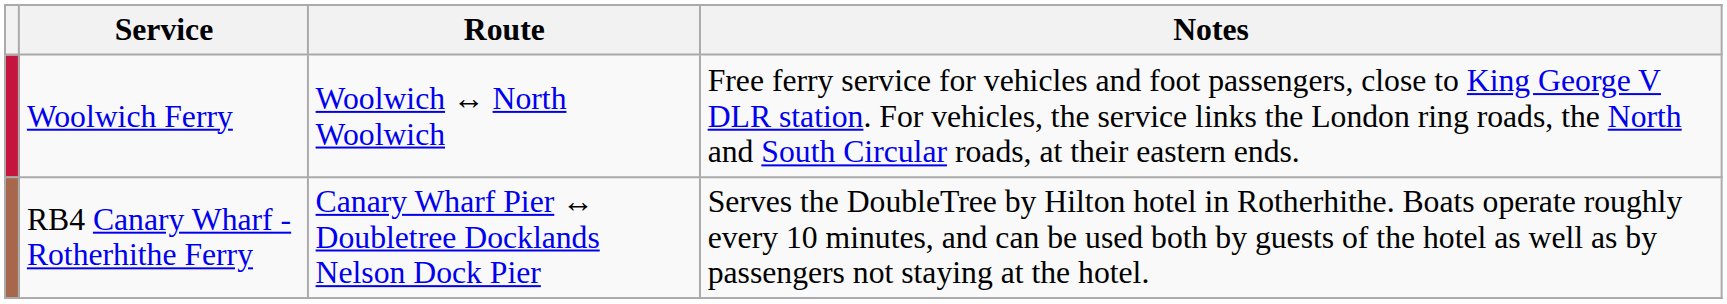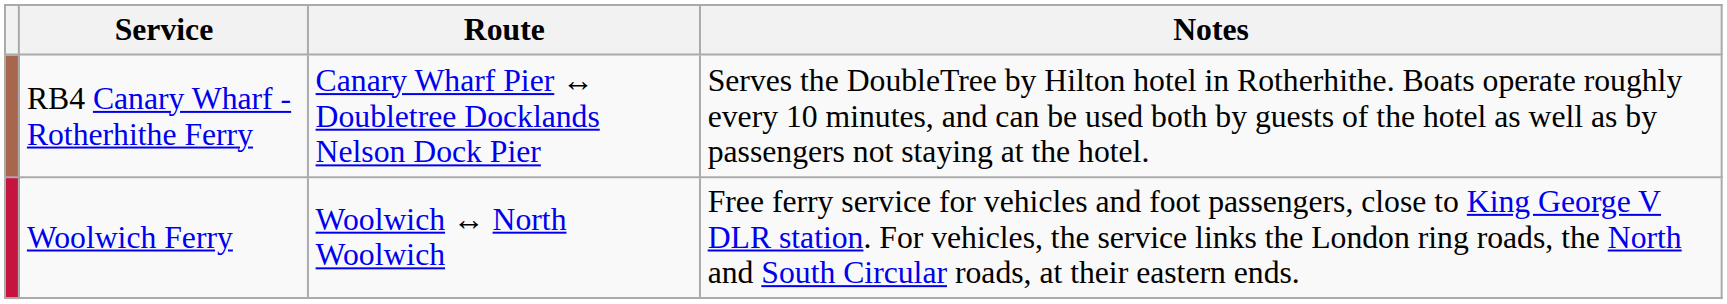 <table class="wikitable">
 <tr>
 <th></th>
 <th>Service</th>
 <th>Route</th>
 <th>Notes</th>
 </tr>
 <tr>
+<td style = "background:#A7674C"></td>
+<td>RB4 <a href='#'>Canary Wharf - Rotherhithe Ferry</a></td>
+<td><a href='#'>Canary Wharf Pier</a> ↔ <a href='#'>Doubletree Docklands Nelson Dock Pier</a></td>
+<td>Serves the DoubleTree by Hilton hotel in Rotherhithe. Boats operate roughly every 10 minutes, and can be used both by guests of the hotel as well as by passengers not staying at the hotel.</td>
+</tr>
+<tr>
 <td style = "background:#C5143D"></td>
 <td><a href='#'>Woolwich Ferry</a></td>
 <td><a href='#'>Woolwich</a> ↔ <a href='#'>North Woolwich</a></td>
 <td>Free ferry service for vehicles and foot passengers, close to <a href='#'>King George V DLR station</a>. For vehicles, the service links the London ring roads, the <a href='#'>North</a> and <a href='#'>South Circular</a> roads, at their eastern ends.</td>
 </tr>
-<tr>
-<td style = "background:#A7674C"></td>
-<td>RB4 <a href='#'>Canary Wharf - Rotherhithe Ferry</a></td>
-<td><a href='#'>Canary Wharf Pier</a> ↔ <a href='#'>Doubletree Docklands Nelson Dock Pier</a></td>
-<td>Serves the DoubleTree by Hilton hotel in Rotherhithe. Boats operate roughly every 10 minutes, and can be used both by guests of the hotel as well as by passengers not staying at the hotel.</td>
-</tr>
 </table>
